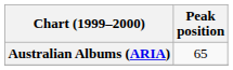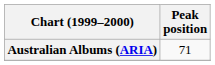 <table class="wikitable sortable plainrowheaders">
 <tr>
 <th scope="col">Chart (1999–2000)</th>
 <th scope="col">Peak<br>position</th>
 </tr>
 <tr>
 <th scope="row">Australian Albums (<a href='#'>ARIA</a>)</th>
-<td align="center">65</td>
+<td align="center">71</td>
 </tr>
 <tr>
 </tr>
 <tr>
 </tr>
 <tr>
 </tr>
 <tr>
 </tr>
 <tr>
 </tr>
 <tr>
 </tr>
 <tr>
 </tr>
 <tr>
 </tr>
 <tr>
 </tr>
 </table>
